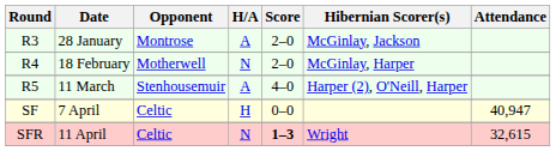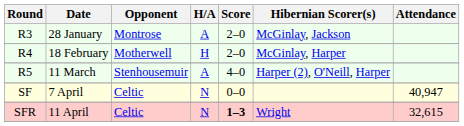 <table class="wikitable" style="text-align:center">
 <tr>
 <th>Round</th>
 <th>Date</th>
 <th>Opponent</th>
 <th>H/A</th>
 <th>Score</th>
 <th>Hibernian Scorer(s)</th>
 <th>Attendance</th>
 </tr>
 <tr bgcolor=#EEFFEE>
 <td>R3</td>
 <td align=left>28 January</td>
 <td align=left><a href='#'>Montrose</a></td>
 <td><a href='#'>A</a></td>
 <td>2–0</td>
 <td align=left><a href='#'>McGinlay</a>, <a href='#'>Jackson</a></td>
 <td></td>
 </tr>
 <tr>
 </tr>
 <tr bgcolor=#EEFFEE>
 <td>R4</td>
 <td align=left>18 February</td>
 <td align=left><a href='#'>Motherwell</a></td>
-<td><a href='#'>N</a></td>
+<td><a href='#'>H</a></td>
 <td>2–0</td>
 <td align=left><a href='#'>McGinlay</a>, <a href='#'>Harper</a></td>
 <td></td>
 </tr>
 <tr>
 </tr>
 <tr bgcolor=#EEFFEE>
 <td>R5</td>
 <td align=left>11 March</td>
 <td align=left><a href='#'>Stenhousemuir</a></td>
 <td><a href='#'>A</a></td>
 <td>4–0</td>
 <td align=left><a href='#'>Harper (2)</a>, <a href='#'>O'Neill</a>, <a href='#'>Harper</a></td>
 <td></td>
 </tr>
 <tr>
 </tr>
 <tr bgcolor=#FFFFDD>
 <td>SF</td>
 <td align=left>7 April</td>
 <td align=left><a href='#'>Celtic</a></td>
-<td><a href='#'>H</a></td>
+<td><a href='#'>N</a></td>
 <td>0–0</td>
 <td align=left></td>
 <td>40,947</td>
 </tr>
 <tr>
 </tr>
 <tr bgcolor=#FFCCCC>
 <td>SFR</td>
 <td align=left>11 April</td>
 <td align=left><a href='#'>Celtic</a></td>
 <td><a href='#'>N</a></td>
 <td><strong>1–3</strong></td>
 <td align=left><a href='#'>Wright</a></td>
 <td>32,615</td>
 </tr>
 <tr>
 </tr>
 </table>
